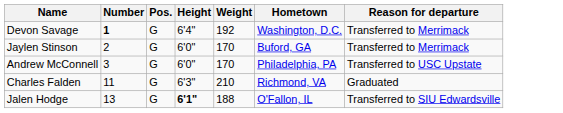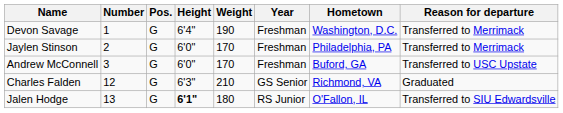 <table class="wikitable sortable" border="1">
 <tr>
 <th>Name</th>
 <th>Number</th>
 <th>Pos.</th>
 <th>Height</th>
 <th>Weight</th>
+<th>Year</th>
 <th>Hometown</th>
 <th class="wikitable">Reason for departure</th>
 </tr>
 <tr>
 <td>Devon Savage</td>
-<td><strong>1</strong></td>
+<td>1</td>
 <td>G</td>
 <td>6'4"</td>
-<td>192</td>
+<td>190</td>
+<td>Freshman</td>
 <td><a href='#'>Washington, D.C.</a></td>
 <td>Transferred to <a href='#'>Merrimack</a></td>
 </tr>
 <tr>
 <td>Jaylen Stinson</td>
 <td>2</td>
 <td>G</td>
 <td>6'0"</td>
 <td>170</td>
-<td><a href='#'>Buford, GA</a></td>
+<td>Freshman</td>
+<td><a href='#'>Philadelphia, PA</a></td>
 <td>Transferred to <a href='#'>Merrimack</a></td>
 </tr>
 <tr>
 <td>Andrew McConnell</td>
 <td>3</td>
 <td>G</td>
 <td>6'0"</td>
 <td>170</td>
-<td><a href='#'>Philadelphia, PA</a></td>
+<td>Freshman</td>
+<td><a href='#'>Buford, GA</a></td>
 <td>Transferred to <a href='#'>USC Upstate</a></td>
 </tr>
 <tr>
 <td>Charles Falden</td>
-<td>11</td>
+<td>12</td>
 <td>G</td>
 <td>6'3"</td>
 <td>210</td>
+<td>GS Senior</td>
 <td><a href='#'>Richmond, VA</a></td>
 <td>Graduated</td>
 </tr>
 <tr>
 <td>Jalen Hodge</td>
 <td>13</td>
 <td>G</td>
 <td><strong>6'1"</strong></td>
-<td>188</td>
+<td>180</td>
+<td>RS Junior</td>
 <td><a href='#'>O'Fallon, IL</a></td>
 <td>Transferred to <a href='#'>SIU Edwardsville</a></td>
 </tr>
 </table>
